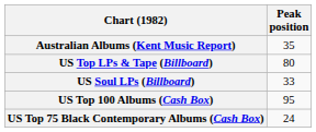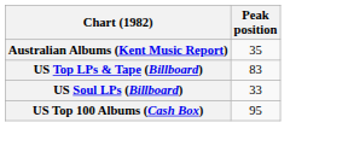 <table class="wikitable sortable plainrowheaders" style="text-align:center">
 <tr>
 <th scope="col">Chart (1982)</th>
 <th scope="col">Peak<br>position</th>
 </tr>
 <tr>
 <th scope="row">Australian Albums (<a href='#'>Kent Music Report</a>)</th>
 <td>35</td>
 </tr>
 <tr>
 <th scope="row">US <a href='#'>Top LPs & Tape</a> (<em><a href='#'>Billboard</a></em>)</th>
-<td>80</td>
+<td>83</td>
 </tr>
 <tr>
 <th scope="row">US <a href='#'>Soul LPs</a> (<em><a href='#'>Billboard</a></em>)</th>
 <td>33</td>
 </tr>
 <tr>
 <th scope="row">US Top 100 Albums (<em><a href='#'>Cash Box</a></em>)</th>
 <td>95</td>
 </tr>
-<tr>
-<th scope="row">US Top 75 Black Contemporary Albums (<em><a href='#'>Cash Box</a></em>)</th>
-<td>24</td>
-</tr>
 </table>
